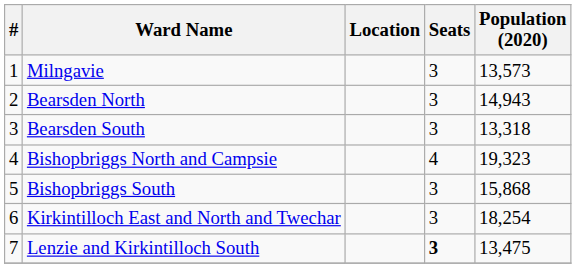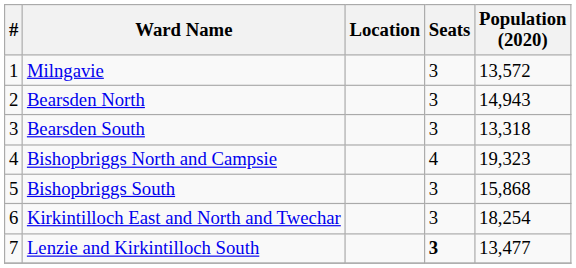 <table class="wikitable sortable">
 <tr>
 <th>#</th>
 <th>Ward Name</th>
 <th>Location</th>
 <th>Seats</th>
 <th>Population<br>(2020)</th>
 </tr>
 <tr>
 <td>1</td>
 <td><a href='#'>Milngavie</a></td>
 <td></td>
 <td>3</td>
-<td>13,573</td>
+<td>13,572</td>
 </tr>
 <tr>
 <td>2</td>
 <td><a href='#'>Bearsden North</a></td>
 <td></td>
 <td>3</td>
 <td>14,943</td>
 </tr>
 <tr>
 <td>3</td>
 <td><a href='#'>Bearsden South</a></td>
 <td></td>
 <td>3</td>
 <td>13,318</td>
 </tr>
 <tr>
 <td>4</td>
 <td><a href='#'>Bishopbriggs North and Campsie</a></td>
 <td></td>
 <td>4</td>
 <td>19,323</td>
 </tr>
 <tr>
 <td>5</td>
 <td><a href='#'>Bishopbriggs South</a></td>
 <td></td>
 <td>3</td>
 <td>15,868</td>
 </tr>
 <tr>
 <td>6</td>
 <td><a href='#'>Kirkintilloch East and North and Twechar</a></td>
 <td></td>
 <td>3</td>
 <td>18,254</td>
 </tr>
 <tr>
 <td>7</td>
 <td><a href='#'>Lenzie and Kirkintilloch South</a></td>
 <td></td>
 <td><strong>3</strong></td>
-<td>13,475</td>
+<td>13,477</td>
 </tr>
 <tr>
 </tr>
 </table>
